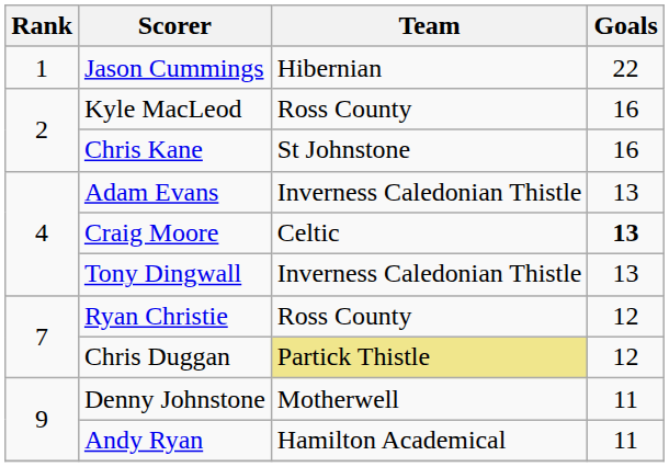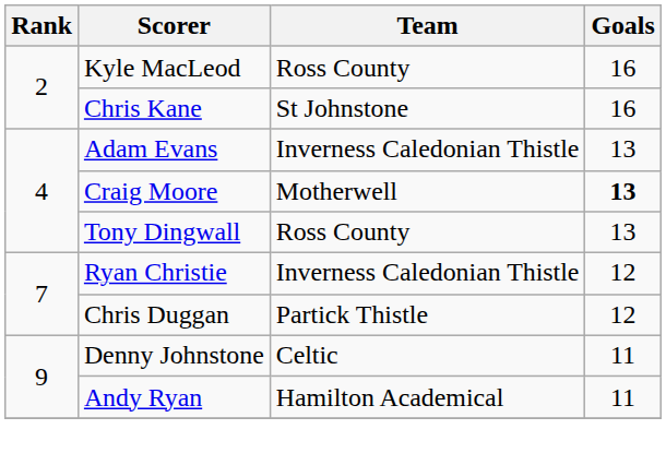 <table class="wikitable" style="text-align:center">
 <tr>
 <th>Rank</th>
 <th>Scorer</th>
 <th>Team</th>
 <th>Goals</th>
-</tr>
-<tr>
-<td rowspan="1">1</td>
-<td align="left"><a href='#'>Jason Cummings</a></td>
-<td align="left">Hibernian</td>
-<td>22</td>
 </tr>
 <tr>
 <td rowspan="2">2</td>
 <td align="left">Kyle MacLeod</td>
 <td align="left">Ross County</td>
 <td>16</td>
 </tr>
 <tr>
 <td align="left"><a href='#'>Chris Kane</a></td>
 <td align="left">St Johnstone</td>
 <td>16</td>
 </tr>
 <tr>
 <td rowspan="3">4</td>
 <td align="left"><a href='#'>Adam Evans</a></td>
 <td align="left">Inverness Caledonian Thistle</td>
 <td>13</td>
 </tr>
 <tr>
 <td align="left"><a href='#'>Craig Moore</a></td>
-<td align="left">Celtic</td>
+<td align="left">Motherwell</td>
 <td><strong>13</strong></td>
 </tr>
 <tr>
 <td align="left"><a href='#'>Tony Dingwall</a></td>
-<td align="left">Inverness Caledonian Thistle</td>
+<td align="left">Ross County</td>
 <td>13</td>
 </tr>
 <tr>
 <td rowspan="2">7</td>
 <td align="left"><a href='#'>Ryan Christie</a></td>
-<td align="left">Ross County</td>
+<td align="left">Inverness Caledonian Thistle</td>
 <td>12</td>
 </tr>
 <tr>
 <td align="left">Chris Duggan</td>
-<td align="left" style="background: khaki;">Partick Thistle</td>
+<td align="left">Partick Thistle</td>
 <td>12</td>
 </tr>
 <tr>
 <td rowspan="2">9</td>
 <td align="left">Denny Johnstone</td>
-<td align="left">Motherwell</td>
+<td align="left">Celtic</td>
 <td>11</td>
 </tr>
 <tr>
 <td align="left"><a href='#'>Andy Ryan</a></td>
 <td align="left">Hamilton Academical</td>
 <td>11</td>
 </tr>
 <tr>
 </tr>
 </table>
